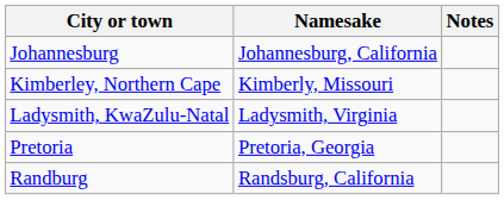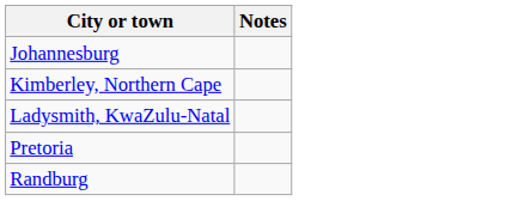 <table class="wikitable">
 <tr>
 <th>City or town</th>
-<th>Namesake</th>
 <th>Notes</th>
 </tr>
 <tr>
 <td><a href='#'>Johannesburg</a></td>
-<td><a href='#'>Johannesburg, California</a></td>
 <td></td>
 </tr>
 <tr>
 <td><a href='#'>Kimberley, Northern Cape</a></td>
-<td><a href='#'>Kimberly, Missouri</a></td>
 <td></td>
 </tr>
 <tr>
 <td><a href='#'>Ladysmith, KwaZulu-Natal</a></td>
-<td><a href='#'>Ladysmith, Virginia</a></td>
 <td> </td>
 </tr>
 <tr>
 <td><a href='#'>Pretoria</a></td>
-<td><a href='#'>Pretoria, Georgia</a></td>
 <td></td>
 </tr>
 <tr>
 <td><a href='#'>Randburg</a></td>
-<td><a href='#'>Randsburg, California</a></td>
 <td></td>
 </tr>
 </table>
